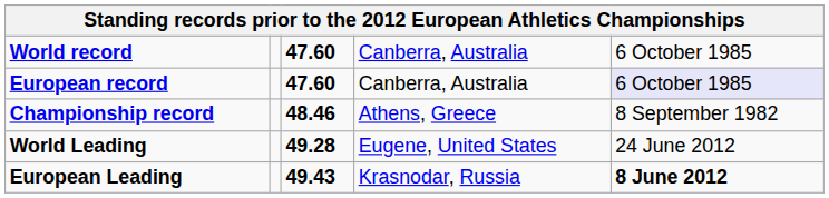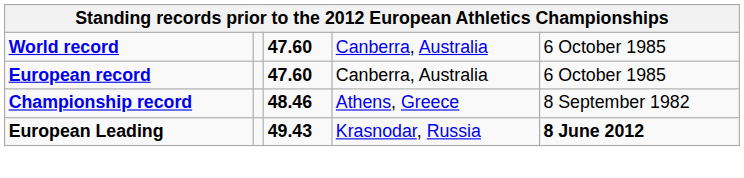 <table class="wikitable" width=75%>
 <tr>
 <th colspan="5">Standing records prior to the 2012 European Athletics Championships</th>
 </tr>
 <tr>
 <td><strong><a href='#'>World record</a></strong></td>
 <td></td>
 <td><strong>47.60</strong></td>
 <td><a href='#'>Canberra</a>, <a href='#'>Australia</a></td>
 <td>6 October 1985</td>
 </tr>
 <tr>
 <td><strong><a href='#'>European record</a></strong></td>
 <td></td>
 <td><strong>47.60</strong></td>
 <td>Canberra, Australia</td>
-<td style="background: lavender;">6 October 1985</td>
+<td>6 October 1985</td>
 </tr>
 <tr>
 <td><strong><a href='#'>Championship record</a></strong></td>
 <td></td>
 <td><strong>48.46</strong></td>
 <td><a href='#'>Athens</a>, <a href='#'>Greece</a></td>
 <td>8 September 1982</td>
 </tr>
 <tr>
-<td><strong>World Leading</strong></td>
-<td></td>
-<td><strong>49.28</strong></td>
-<td><a href='#'>Eugene</a>, <a href='#'>United States</a></td>
-<td>24 June 2012</td>
-</tr>
-<tr>
 <td><strong>European Leading</strong></td>
 <td></td>
 <td><strong>49.43</strong></td>
 <td><a href='#'>Krasnodar</a>, <a href='#'>Russia</a></td>
 <td><strong>8 June 2012</strong></td>
 </tr>
 </table>
